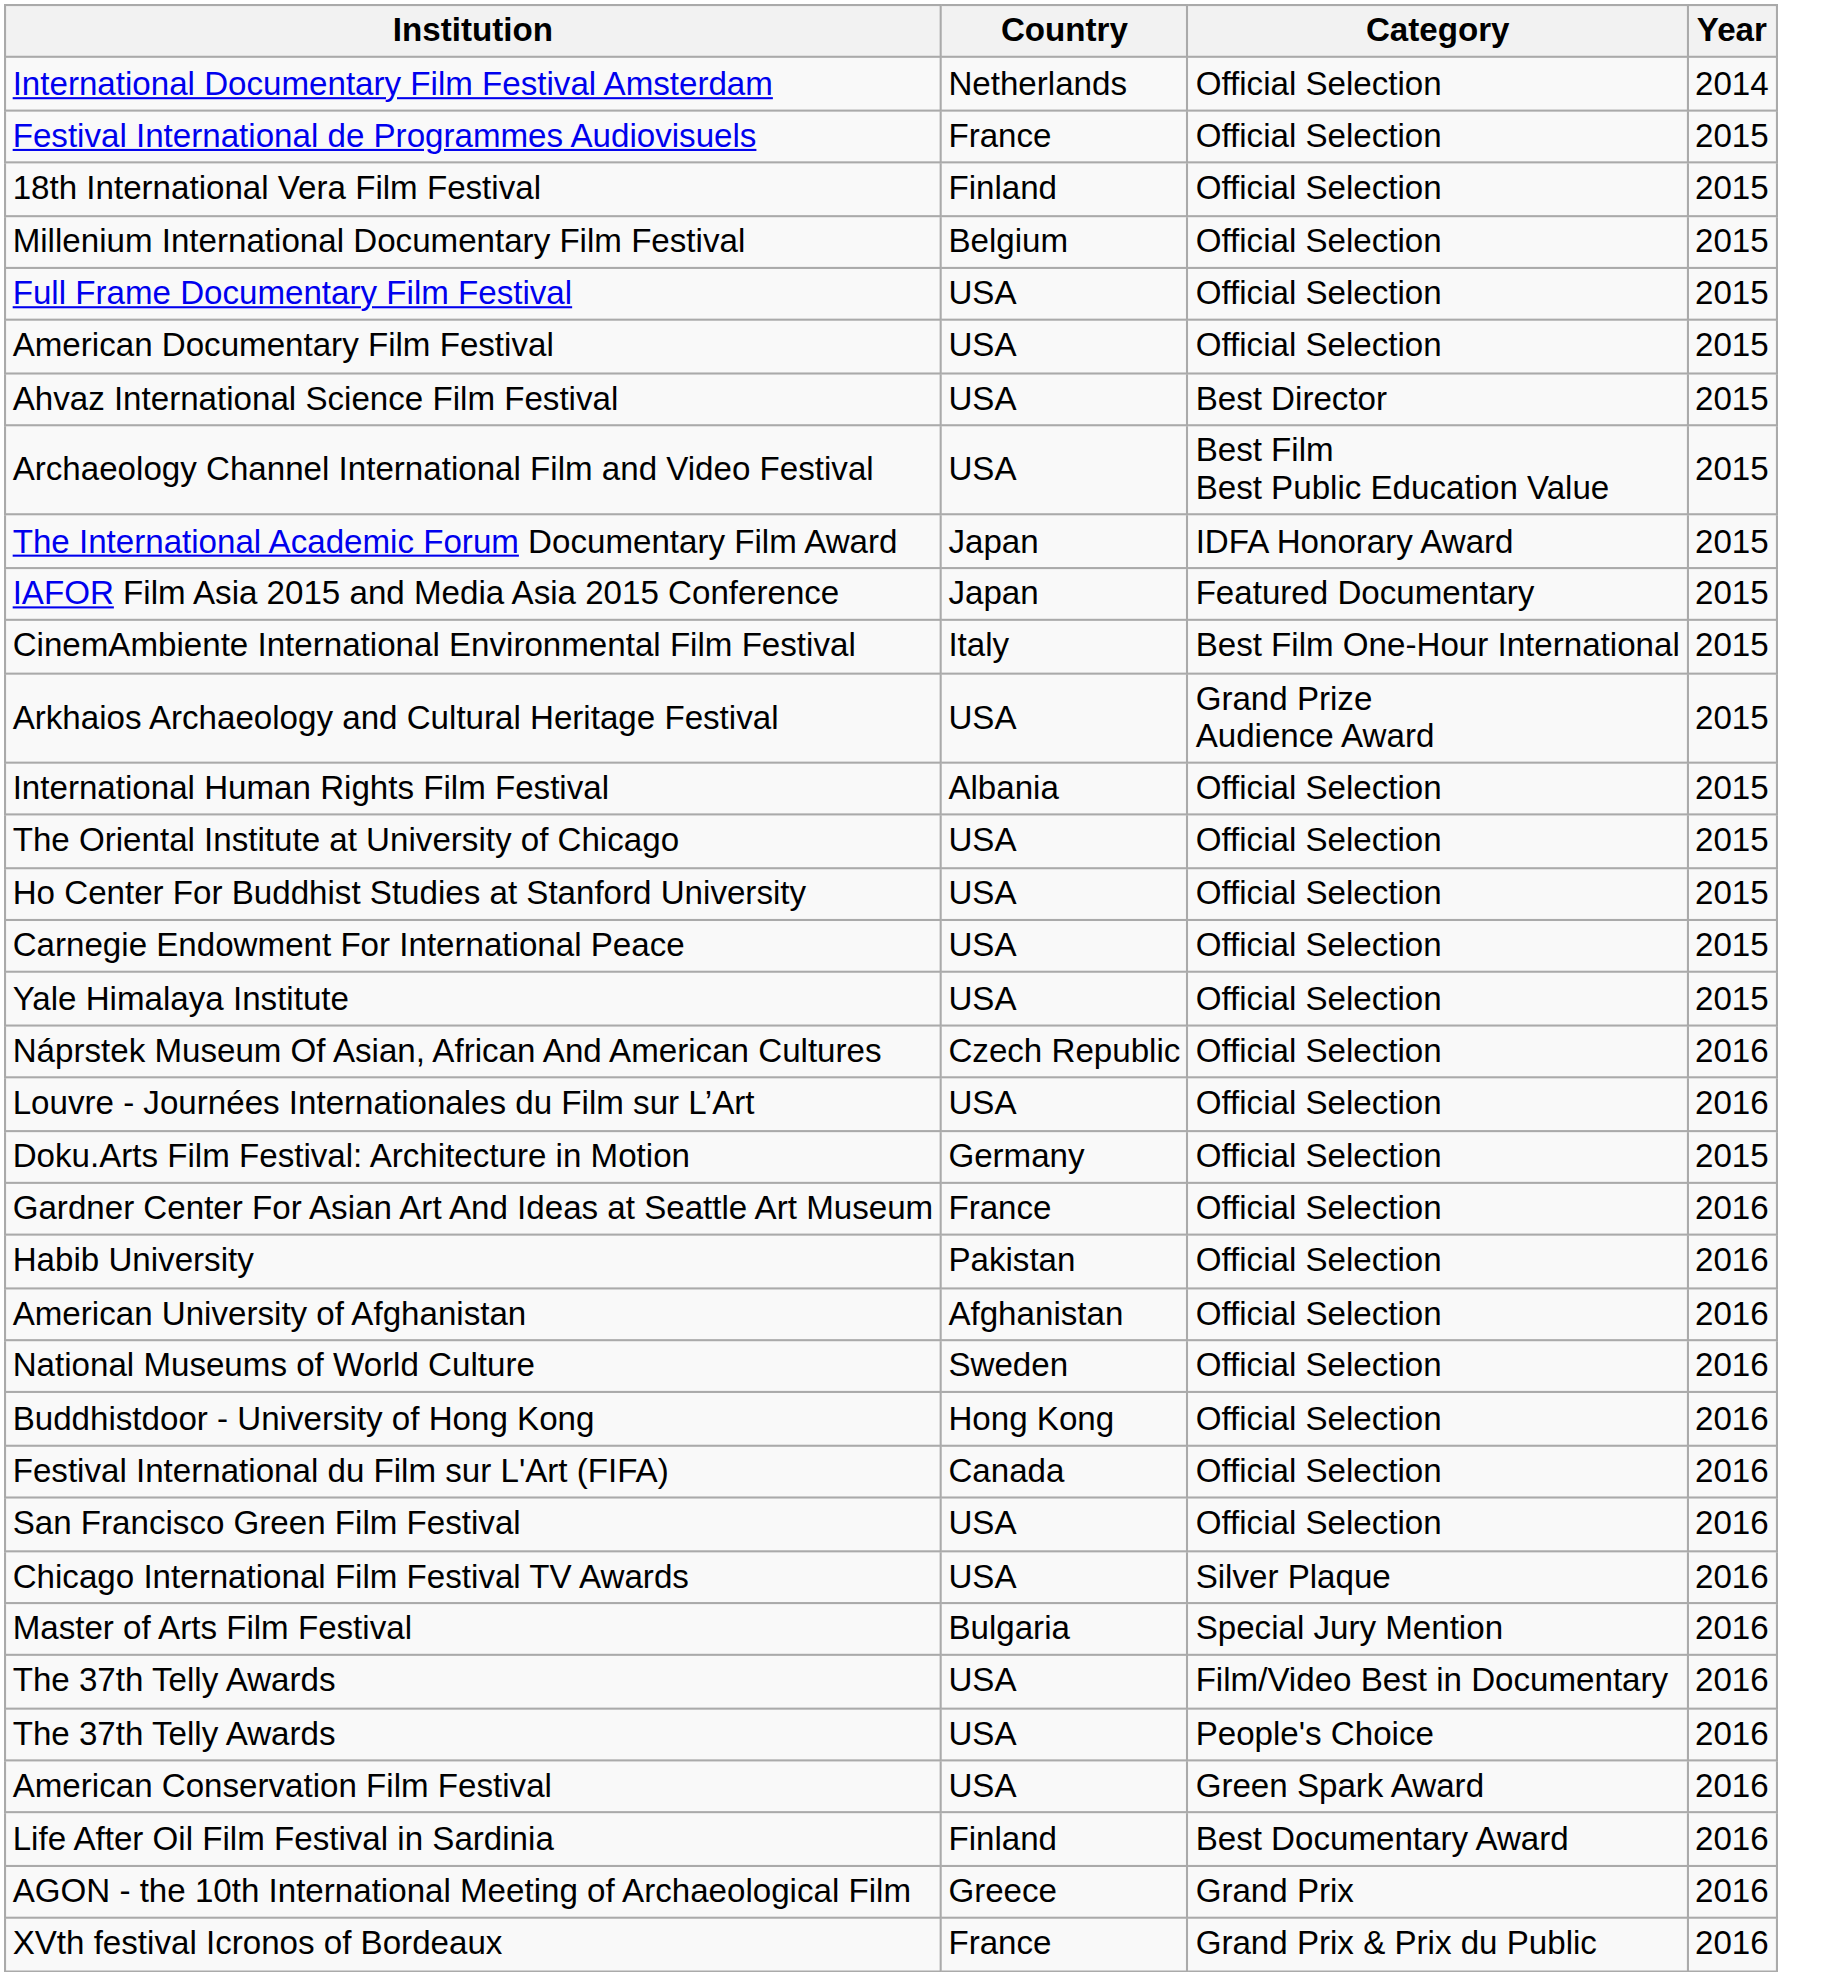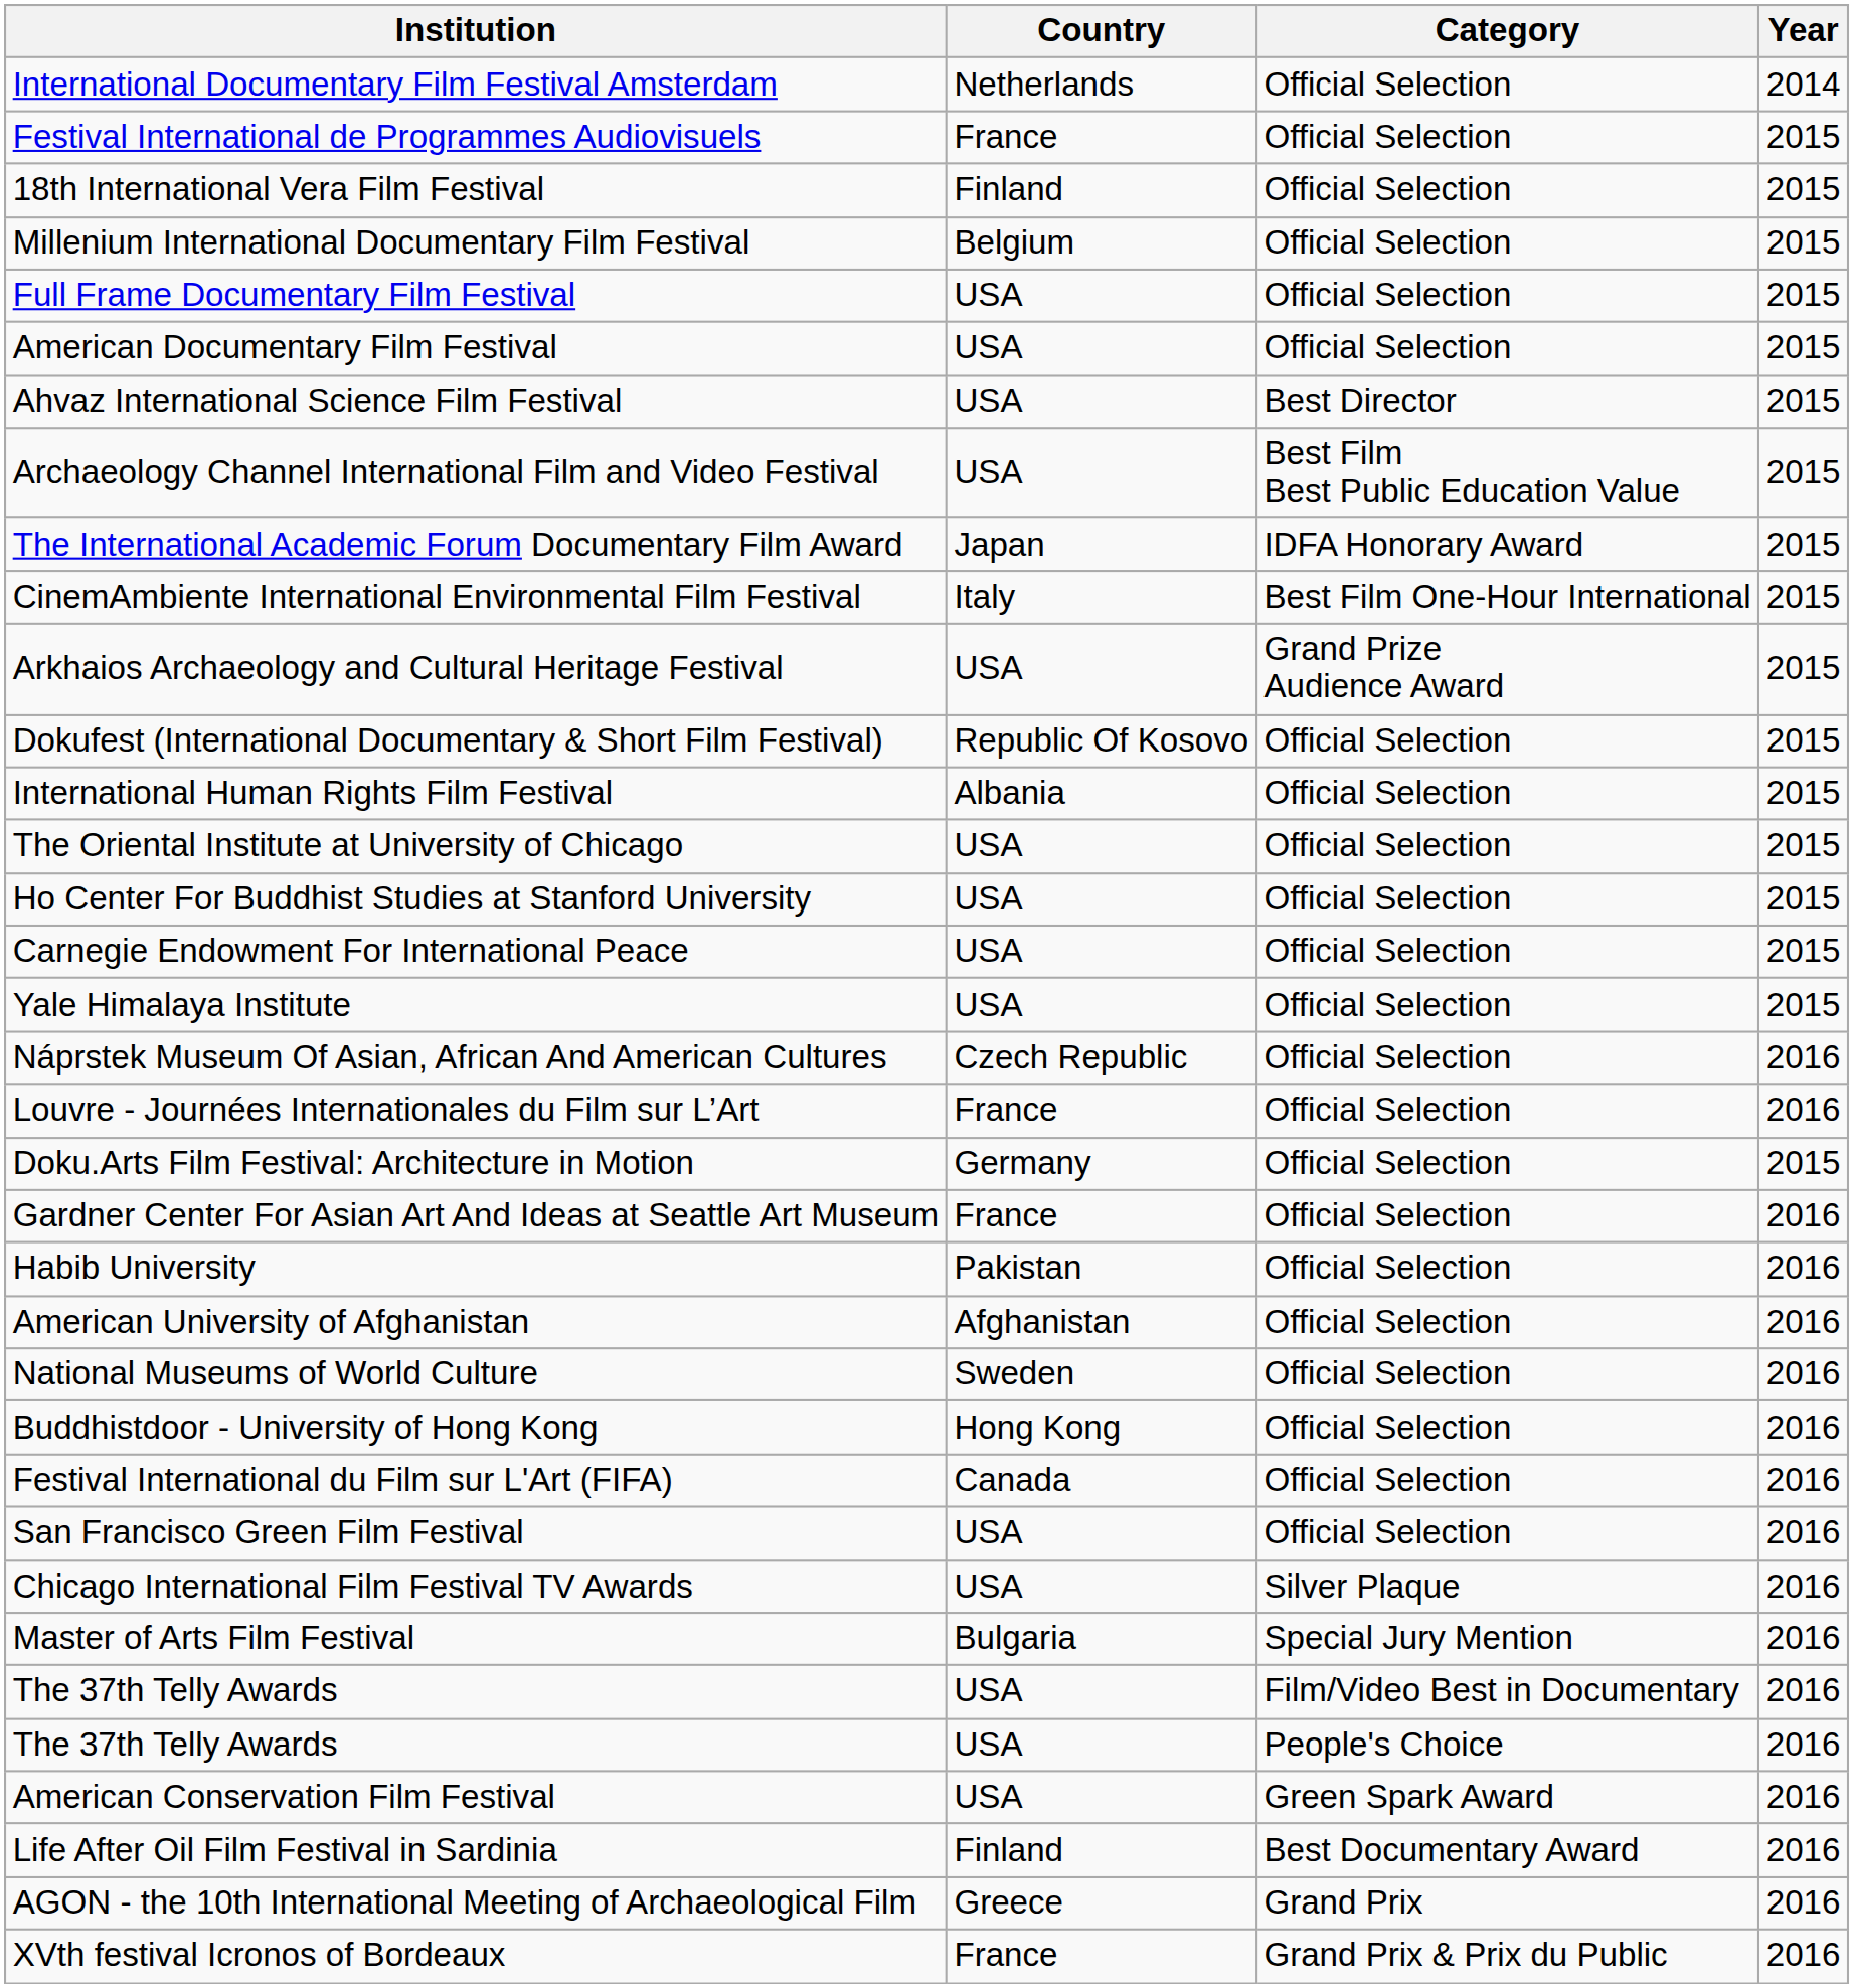 <table class="wikitable">
 <tr>
 <th>Institution</th>
 <th>Country</th>
 <th>Category</th>
 <th>Year</th>
 </tr>
 <tr>
 <td><a href='#'>International Documentary Film Festival Amsterdam</a></td>
 <td>Netherlands</td>
 <td>Official Selection</td>
 <td>2014</td>
 </tr>
 <tr>
 <td><a href='#'>Festival International de Programmes Audiovisuels</a></td>
 <td>France</td>
 <td>Official Selection</td>
 <td>2015</td>
 </tr>
 <tr>
 <td>18th International Vera Film Festival</td>
 <td>Finland</td>
 <td>Official Selection</td>
 <td>2015</td>
 </tr>
 <tr>
 <td>Millenium International Documentary Film Festival</td>
 <td>Belgium</td>
 <td>Official Selection</td>
 <td>2015</td>
 </tr>
 <tr>
 <td><a href='#'>Full Frame Documentary Film Festival</a></td>
 <td>USA</td>
 <td>Official Selection</td>
 <td>2015</td>
 </tr>
 <tr>
 <td>American Documentary Film Festival</td>
 <td>USA</td>
 <td>Official Selection</td>
 <td>2015</td>
 </tr>
 <tr>
 <td>Ahvaz International Science Film Festival</td>
 <td>USA</td>
 <td>Best Director</td>
 <td>2015</td>
 </tr>
 <tr>
 <td>Archaeology Channel International Film and Video Festival</td>
 <td>USA</td>
 <td>Best Film<br>Best Public Education Value</td>
 <td>2015</td>
 </tr>
 <tr>
 <td><a href='#'>The International Academic Forum</a> Documentary Film Award</td>
 <td>Japan</td>
 <td>IDFA Honorary Award</td>
 <td>2015</td>
 </tr>
 <tr>
-<td><a href='#'>IAFOR</a> Film Asia 2015 and Media Asia 2015 Conference</td>
-<td>Japan</td>
-<td>Featured Documentary</td>
-<td>2015</td>
-</tr>
-<tr>
 <td>CinemAmbiente International Environmental Film Festival</td>
 <td>Italy</td>
 <td>Best Film One-Hour International</td>
 <td>2015</td>
 </tr>
 <tr>
 <td>Arkhaios Archaeology and Cultural Heritage Festival</td>
 <td>USA</td>
 <td>Grand Prize<br>Audience Award</td>
+<td>2015</td>
+</tr>
+<tr>
+<td>Dokufest (International Documentary & Short Film Festival)</td>
+<td>Republic Of Kosovo</td>
+<td>Official Selection</td>
 <td>2015</td>
 </tr>
 <tr>
 <td>International Human Rights Film Festival</td>
 <td>Albania</td>
 <td>Official Selection</td>
 <td>2015</td>
 </tr>
 <tr>
 <td>The Oriental Institute at University of Chicago</td>
 <td>USA</td>
 <td>Official Selection</td>
 <td>2015</td>
 </tr>
 <tr>
 <td>Ho Center For Buddhist Studies at Stanford University</td>
 <td>USA</td>
 <td>Official Selection</td>
 <td>2015</td>
 </tr>
 <tr>
 <td>Carnegie Endowment For International Peace</td>
 <td>USA</td>
 <td>Official Selection</td>
 <td>2015</td>
 </tr>
 <tr>
 <td>Yale Himalaya Institute</td>
 <td>USA</td>
 <td>Official Selection</td>
 <td>2015</td>
 </tr>
 <tr>
 <td>Náprstek Museum Of Asian, African And American Cultures</td>
 <td>Czech Republic</td>
 <td>Official Selection</td>
 <td>2016</td>
 </tr>
 <tr>
 <td>Louvre - Journées Internationales du Film sur L’Art</td>
-<td>USA</td>
+<td>France</td>
 <td>Official Selection</td>
 <td>2016</td>
 </tr>
 <tr>
 <td>Doku.Arts Film Festival: Architecture in Motion</td>
 <td>Germany</td>
 <td>Official Selection</td>
 <td>2015</td>
 </tr>
 <tr>
 <td>Gardner Center For Asian Art And Ideas at Seattle Art Museum</td>
 <td>France</td>
 <td>Official Selection</td>
 <td>2016</td>
 </tr>
 <tr>
 <td>Habib University</td>
 <td>Pakistan</td>
 <td>Official Selection</td>
 <td>2016</td>
 </tr>
 <tr>
 <td>American University of Afghanistan</td>
 <td>Afghanistan</td>
 <td>Official Selection</td>
 <td>2016</td>
 </tr>
 <tr>
 <td>National Museums of World Culture</td>
 <td>Sweden</td>
 <td>Official Selection</td>
 <td>2016</td>
 </tr>
 <tr>
 <td>Buddhistdoor - University of Hong Kong</td>
 <td>Hong Kong</td>
 <td>Official Selection</td>
 <td>2016</td>
 </tr>
 <tr>
 <td>Festival International du Film sur L'Art (FIFA)</td>
 <td>Canada</td>
 <td>Official Selection</td>
 <td>2016</td>
 </tr>
 <tr>
 <td>San Francisco Green Film Festival</td>
 <td>USA</td>
 <td>Official Selection</td>
 <td>2016</td>
 </tr>
 <tr>
 <td>Chicago International Film Festival TV Awards</td>
 <td>USA</td>
 <td>Silver Plaque</td>
 <td>2016</td>
 </tr>
 <tr>
 <td>Master of Arts Film Festival</td>
 <td>Bulgaria</td>
 <td>Special Jury Mention</td>
 <td>2016</td>
 </tr>
 <tr>
 <td>The 37th Telly Awards</td>
 <td>USA</td>
 <td>Film/Video Best in Documentary</td>
 <td>2016</td>
 </tr>
 <tr>
 <td>The 37th Telly Awards</td>
 <td>USA</td>
 <td>People's Choice</td>
 <td>2016</td>
 </tr>
 <tr>
 <td>American Conservation Film Festival</td>
 <td>USA</td>
 <td>Green Spark Award</td>
 <td>2016</td>
 </tr>
 <tr>
 <td>Life After Oil Film Festival in Sardinia</td>
 <td>Finland</td>
 <td>Best Documentary Award</td>
 <td>2016</td>
 </tr>
 <tr>
 <td>AGON - the 10th International Meeting of Archaeological Film</td>
 <td>Greece</td>
 <td>Grand Prix</td>
 <td>2016</td>
 </tr>
 <tr>
 <td>XVth festival Icronos of Bordeaux</td>
 <td>France</td>
 <td>Grand Prix & Prix du Public</td>
 <td>2016</td>
 </tr>
 </table>
